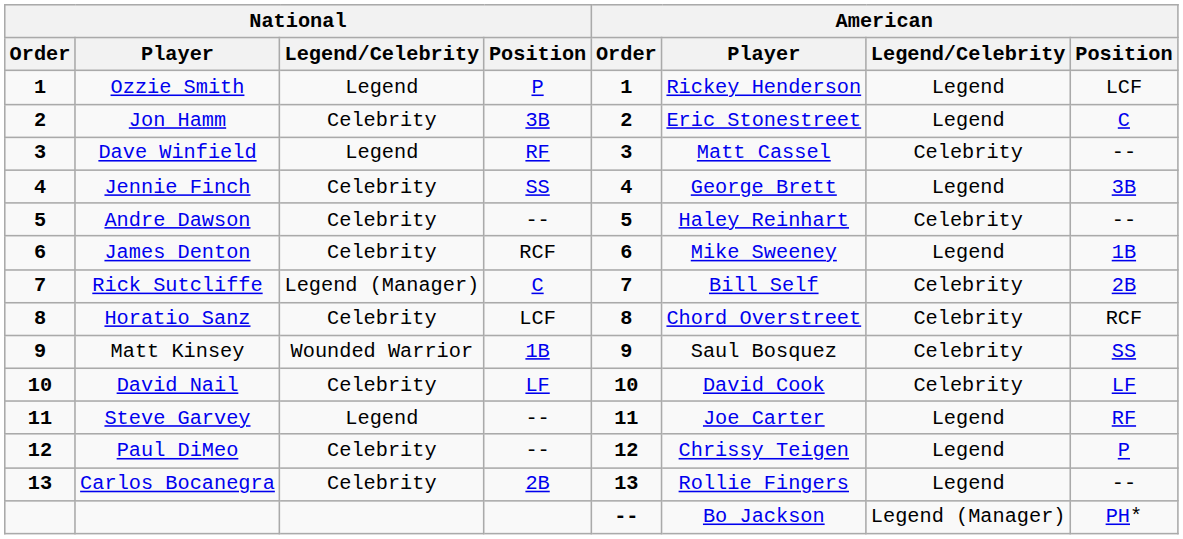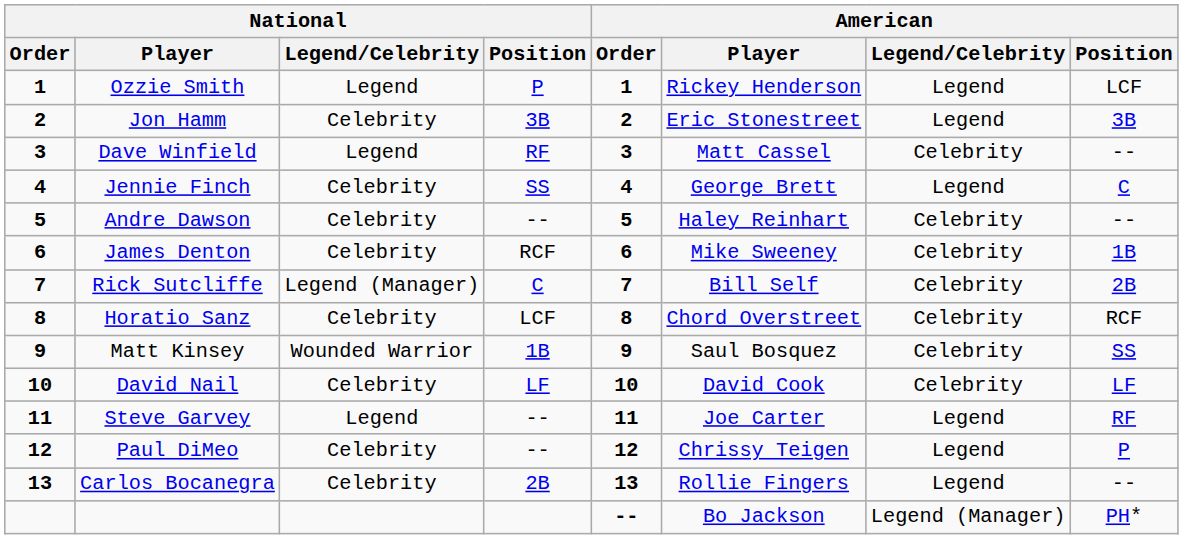 <table class="wikitable" style="text-align:center;">
 <tr>
 <th colspan="4">National</th>
 <th colspan="4">American</th>
 </tr>
 <tr>
 <th>Order</th>
 <th>Player</th>
 <th>Legend/Celebrity</th>
 <th>Position</th>
 <th>Order</th>
 <th>Player</th>
 <th>Legend/Celebrity</th>
 <th>Position</th>
 </tr>
 <tr>
 <td><strong>1</strong></td>
 <td><a href='#'>Ozzie Smith</a></td>
 <td>Legend</td>
 <td><a href='#'>P</a></td>
 <td><strong>1</strong></td>
 <td><a href='#'>Rickey Henderson</a></td>
 <td>Legend</td>
 <td>LCF</td>
 </tr>
 <tr>
 <td><strong>2</strong></td>
 <td><a href='#'>Jon Hamm</a></td>
 <td>Celebrity</td>
 <td><a href='#'>3B</a></td>
 <td><strong>2</strong></td>
 <td><a href='#'>Eric Stonestreet</a></td>
 <td>Legend</td>
-<td><a href='#'>C</a></td>
+<td><a href='#'>3B</a></td>
 </tr>
 <tr>
 <td><strong>3</strong></td>
 <td><a href='#'>Dave Winfield</a></td>
 <td>Legend</td>
 <td><a href='#'>RF</a></td>
 <td><strong>3</strong></td>
 <td><a href='#'>Matt Cassel</a></td>
 <td>Celebrity</td>
 <td>--</td>
 </tr>
 <tr>
 <td><strong>4</strong></td>
 <td><a href='#'>Jennie Finch</a></td>
 <td>Celebrity</td>
 <td><a href='#'>SS</a></td>
 <td><strong>4</strong></td>
 <td><a href='#'>George Brett</a></td>
 <td>Legend</td>
-<td><a href='#'>3B</a></td>
+<td><a href='#'>C</a></td>
 </tr>
 <tr>
 <td><strong>5</strong></td>
 <td><a href='#'>Andre Dawson</a></td>
 <td>Celebrity</td>
 <td>--</td>
 <td><strong>5</strong></td>
 <td><a href='#'>Haley Reinhart</a></td>
 <td>Celebrity</td>
 <td>--</td>
 </tr>
 <tr>
 <td><strong>6</strong></td>
 <td><a href='#'>James Denton</a></td>
 <td>Celebrity</td>
 <td>RCF</td>
 <td><strong>6</strong></td>
 <td><a href='#'>Mike Sweeney</a></td>
-<td>Legend</td>
+<td>Celebrity</td>
 <td><a href='#'>1B</a></td>
 </tr>
 <tr>
 <td><strong>7</strong></td>
 <td><a href='#'>Rick Sutcliffe</a></td>
 <td>Legend (Manager)</td>
 <td><a href='#'>C</a></td>
 <td><strong>7</strong></td>
 <td><a href='#'>Bill Self</a></td>
 <td>Celebrity</td>
 <td><a href='#'>2B</a></td>
 </tr>
 <tr>
 <td><strong>8</strong></td>
 <td><a href='#'>Horatio Sanz</a></td>
 <td>Celebrity</td>
 <td>LCF</td>
 <td><strong>8</strong></td>
 <td><a href='#'>Chord Overstreet</a></td>
 <td>Celebrity</td>
 <td>RCF</td>
 </tr>
 <tr>
 <td><strong>9</strong></td>
 <td>Matt Kinsey</td>
 <td>Wounded Warrior</td>
 <td><a href='#'>1B</a></td>
 <td><strong>9</strong></td>
 <td>Saul Bosquez</td>
 <td>Celebrity</td>
 <td><a href='#'>SS</a></td>
 </tr>
 <tr>
 <td><strong>10</strong></td>
 <td><a href='#'>David Nail</a></td>
 <td>Celebrity</td>
 <td><a href='#'>LF</a></td>
 <td><strong>10</strong></td>
 <td><a href='#'>David Cook</a></td>
 <td>Celebrity</td>
 <td><a href='#'>LF</a></td>
 </tr>
 <tr>
 <td><strong>11</strong></td>
 <td><a href='#'>Steve Garvey</a></td>
 <td>Legend</td>
 <td>--</td>
 <td><strong>11</strong></td>
 <td><a href='#'>Joe Carter</a></td>
 <td>Legend</td>
 <td><a href='#'>RF</a></td>
 </tr>
 <tr>
 <td><strong>12</strong></td>
 <td><a href='#'>Paul DiMeo</a></td>
 <td>Celebrity</td>
 <td>--</td>
 <td><strong>12</strong></td>
 <td><a href='#'>Chrissy Teigen</a></td>
 <td>Legend</td>
 <td><a href='#'>P</a></td>
 </tr>
 <tr>
 <td><strong>13</strong></td>
 <td><a href='#'>Carlos Bocanegra</a></td>
 <td>Celebrity</td>
 <td><a href='#'>2B</a></td>
 <td><strong>13</strong></td>
 <td><a href='#'>Rollie Fingers</a></td>
 <td>Legend</td>
 <td>--</td>
 </tr>
 <tr>
 <td></td>
 <td></td>
 <td></td>
 <td></td>
 <td><strong>--</strong></td>
 <td><a href='#'>Bo Jackson</a></td>
 <td>Legend (Manager)</td>
 <td><a href='#'>PH</a>*</td>
 </tr>
 </table>
